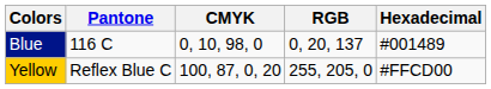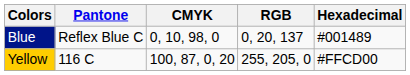 <table class="wikitable">
 <tr>
 <th>Colors</th>
 <th><a href='#'>Pantone</a></th>
 <th>CMYK</th>
 <th>RGB</th>
 <th>Hexadecimal</th>
 </tr>
 <tr>
 <td style="background:#001489;color:#fff">Blue</td>
-<td>116 C</td>
+<td>Reflex Blue C</td>
 <td>0, 10, 98, 0</td>
 <td>0, 20, 137</td>
 <td>#001489</td>
 </tr>
 <tr>
 <td style="background:#ffcd00">Yellow</td>
-<td>Reflex Blue C</td>
+<td>116 C</td>
 <td>100, 87, 0, 20</td>
 <td>255, 205, 0</td>
 <td>#FFCD00</td>
 </tr>
 </table>
